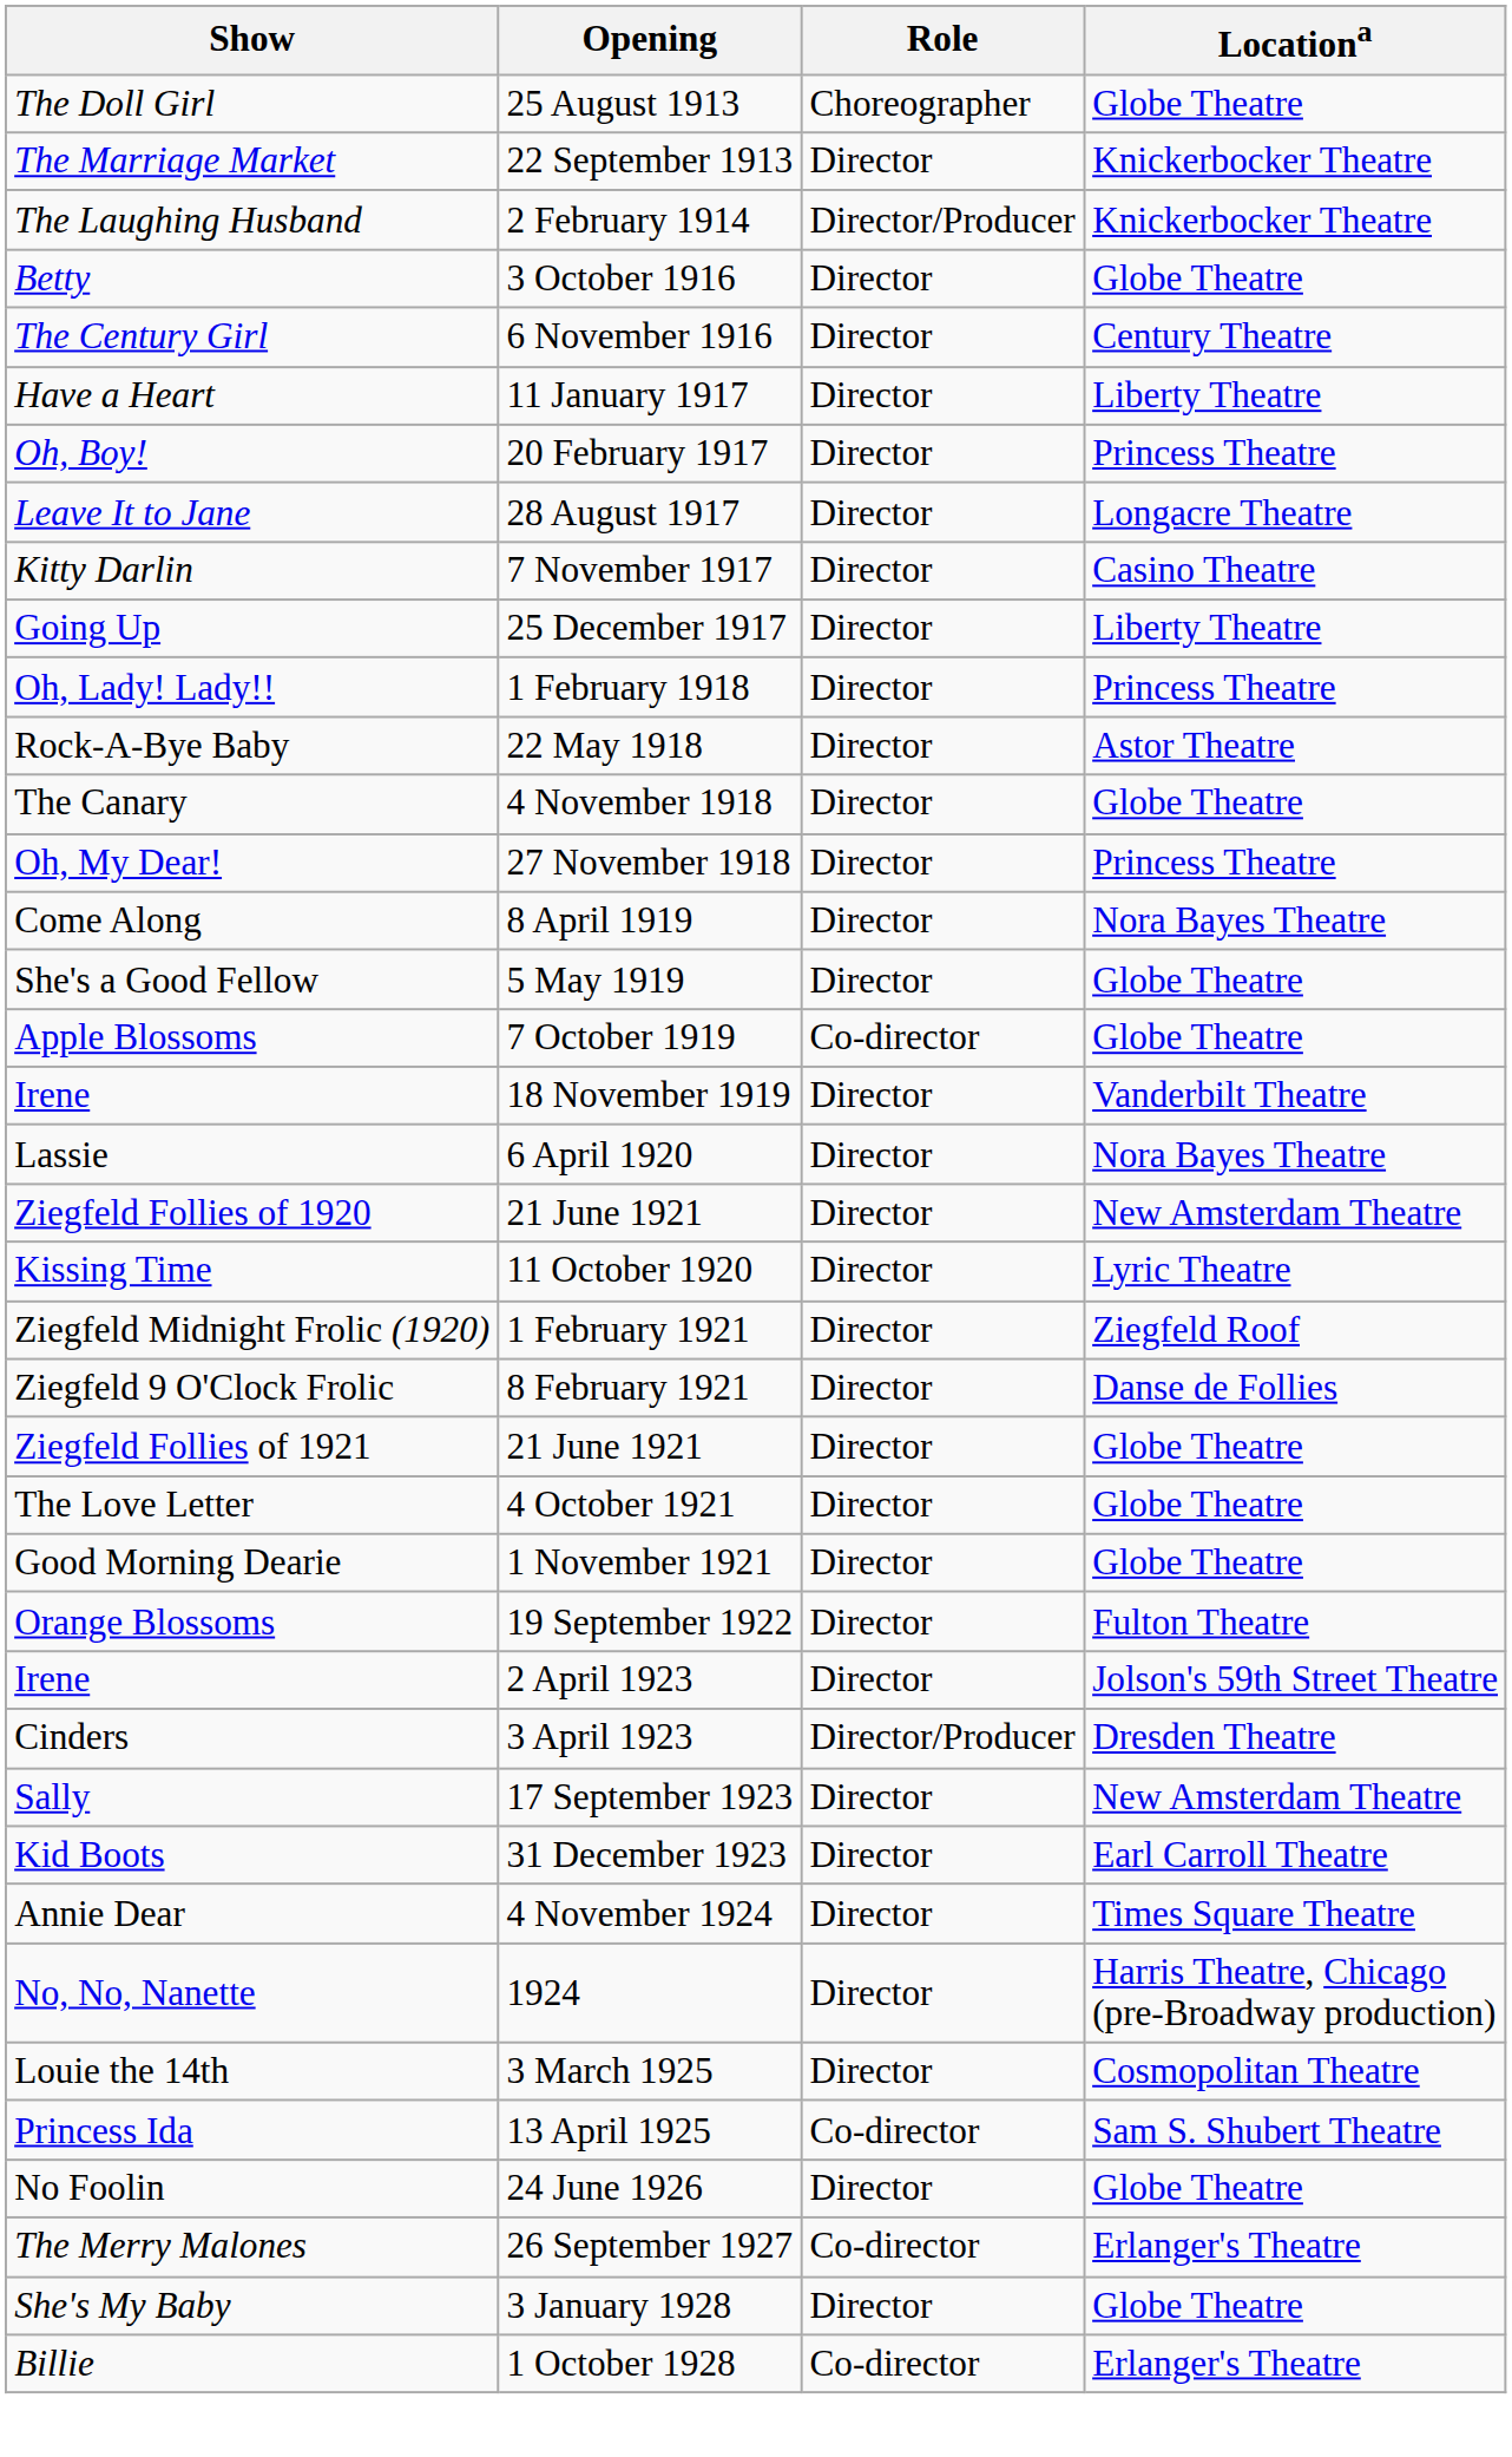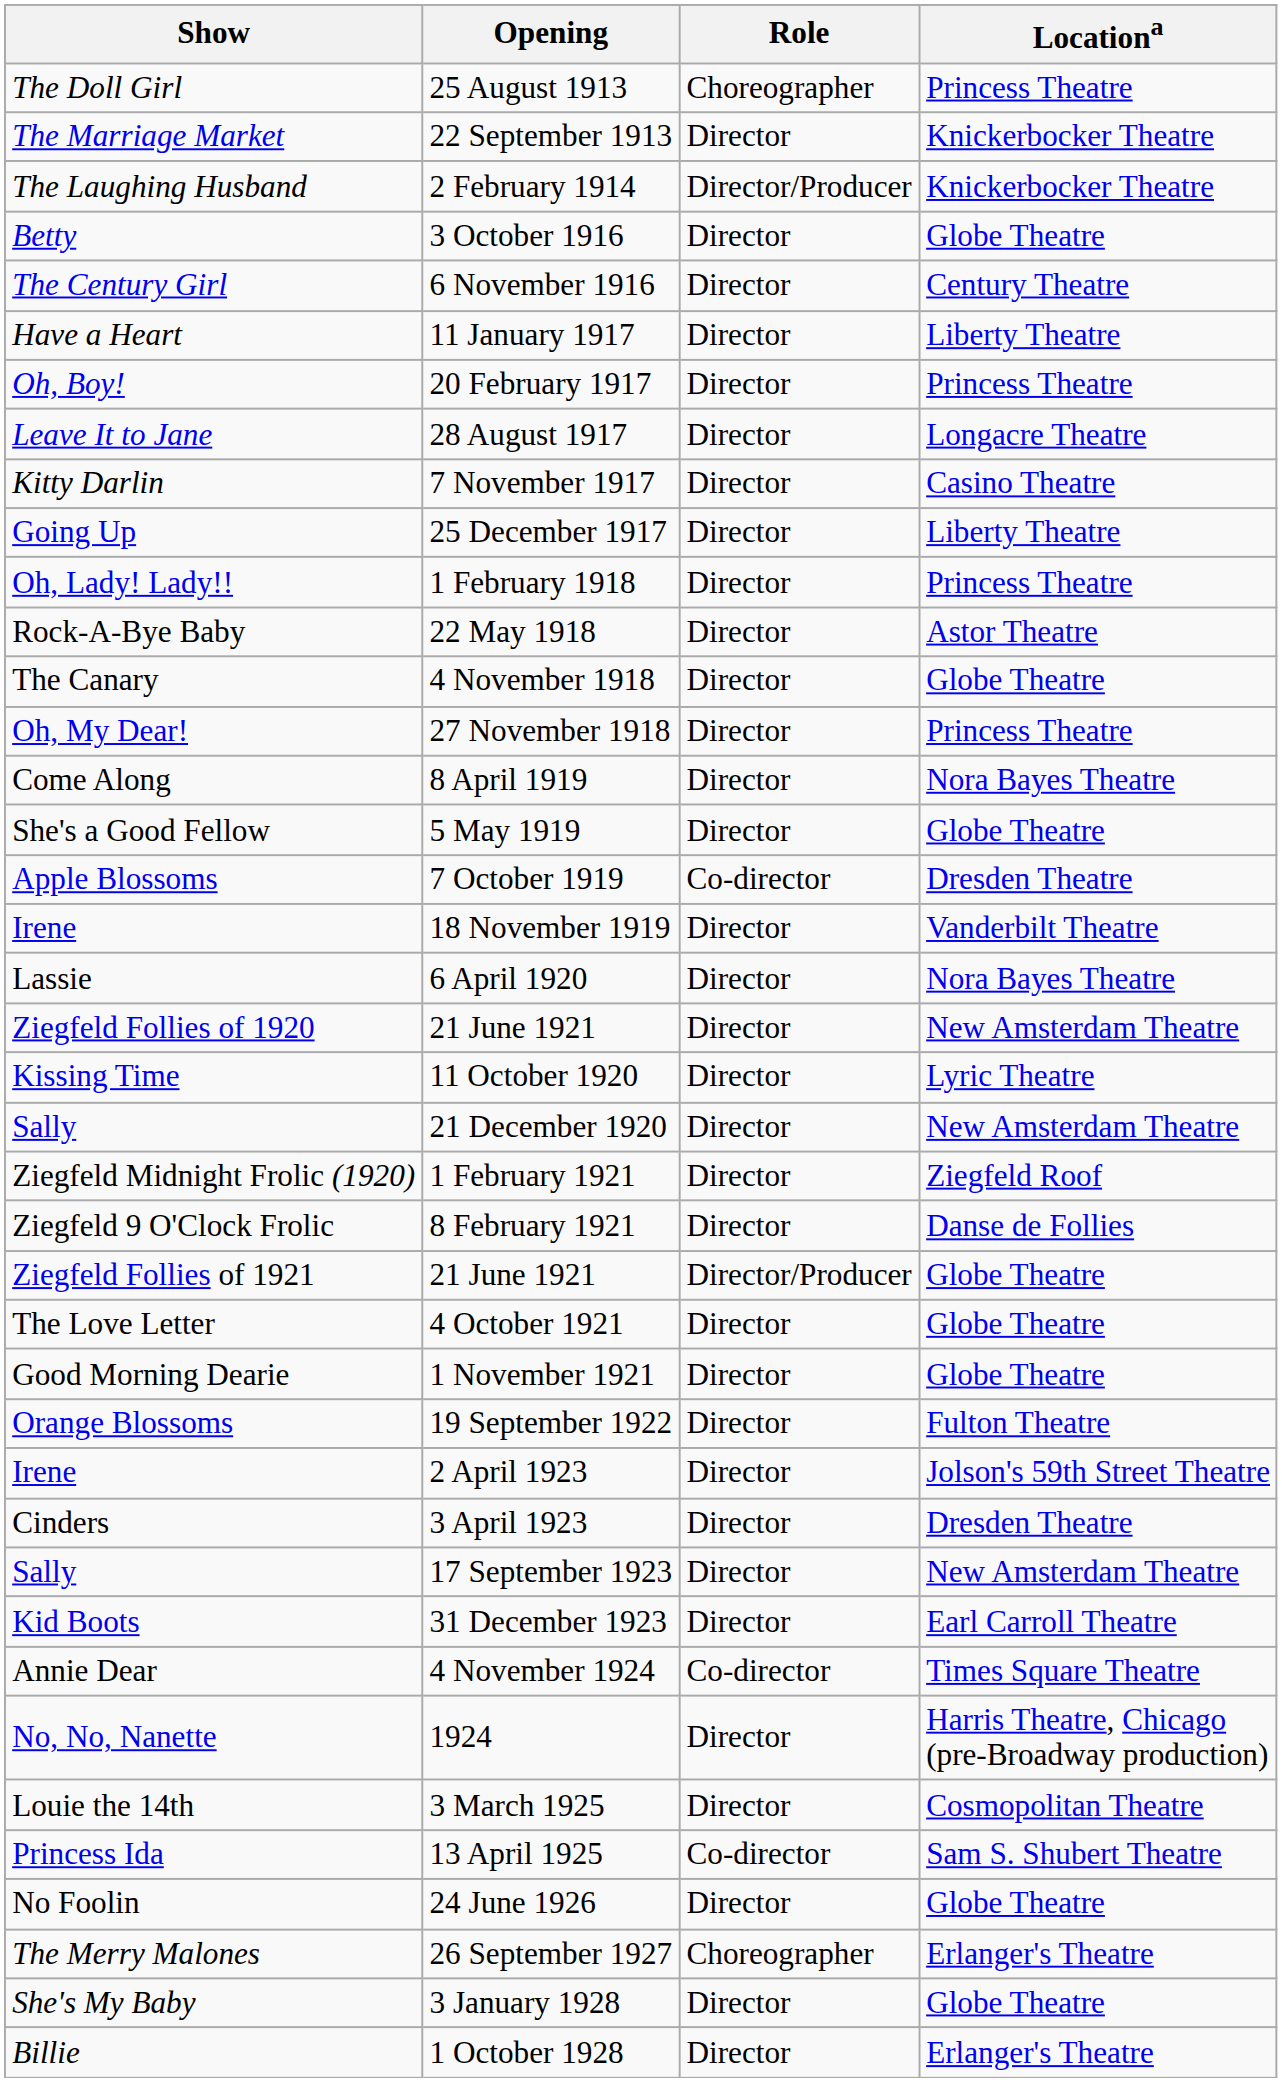 <table class="wikitable">
 <tr>
 <th>Show</th>
 <th>Opening</th>
 <th>Role</th>
 <th>Location<sup>a</sup></th>
 </tr>
 <tr>
 <td><em>The Doll Girl</em></td>
 <td>25 August 1913</td>
 <td>Choreographer</td>
-<td><a href='#'>Globe Theatre</a></td>
+<td><a href='#'>Princess Theatre</a></td>
 </tr>
 <tr>
 <td><em><a href='#'>The Marriage Market</a></em></td>
 <td>22 September 1913</td>
 <td>Director</td>
 <td><a href='#'>Knickerbocker Theatre</a></td>
 </tr>
 <tr>
 <td><em>The Laughing Husband</em></td>
 <td>2 February 1914</td>
 <td>Director/Producer</td>
 <td><a href='#'>Knickerbocker Theatre</a></td>
 </tr>
 <tr>
 <td><a href='#'><em>Betty</em></a></td>
 <td>3 October 1916</td>
 <td>Director</td>
 <td><a href='#'>Globe Theatre</a></td>
 </tr>
 <tr>
 <td><em><a href='#'>The Century Girl</a></em></td>
 <td>6 November 1916</td>
 <td>Director</td>
 <td><a href='#'>Century Theatre</a></td>
 </tr>
 <tr>
 <td><em>Have a Heart</em></td>
 <td>11 January 1917</td>
 <td>Director</td>
 <td><a href='#'>Liberty Theatre</a></td>
 </tr>
 <tr>
 <td><em><a href='#'>Oh, Boy!</a></em></td>
 <td>20 February 1917</td>
 <td>Director</td>
 <td><a href='#'>Princess Theatre</a></td>
 </tr>
 <tr>
 <td><em><a href='#'>Leave It to Jane</a></em></td>
 <td>28 August 1917</td>
 <td>Director</td>
 <td><a href='#'>Longacre Theatre</a></td>
 </tr>
 <tr>
 <td><em>Kitty Darlin<strong></td>
 <td>7 November 1917</td>
 <td>Director</td>
 <td><a href='#'>Casino Theatre</a></td>
 </tr>
 <tr>
 <td></em><a href='#'>Going Up</a><em></td>
 <td>25 December 1917</td>
 <td>Director</td>
 <td><a href='#'>Liberty Theatre</a></td>
 </tr>
 <tr>
 <td></em><a href='#'>Oh, Lady! Lady!!</a><em></td>
 <td>1 February 1918</td>
 <td>Director</td>
 <td><a href='#'>Princess Theatre</a></td>
 </tr>
 <tr>
 <td></em>Rock-A-Bye Baby<em></td>
 <td>22 May 1918</td>
 <td>Director</td>
 <td><a href='#'>Astor Theatre</a></td>
 </tr>
 <tr>
 <td></em>The Canary<em></td>
 <td>4 November 1918</td>
 <td>Director</td>
 <td><a href='#'>Globe Theatre</a></td>
 </tr>
 <tr>
 <td></em><a href='#'>Oh, My Dear!</a><em></td>
 <td>27 November 1918</td>
 <td>Director</td>
 <td><a href='#'>Princess Theatre</a></td>
 </tr>
 <tr>
 <td></em>Come Along<em></td>
 <td>8 April 1919</td>
 <td>Director</td>
 <td><a href='#'>Nora Bayes Theatre</a></td>
 </tr>
 <tr>
 <td></em>She's a Good Fellow<em></td>
 <td>5 May 1919</td>
 <td>Director</td>
 <td><a href='#'>Globe Theatre</a></td>
 </tr>
 <tr>
 <td></em><a href='#'>Apple Blossoms</a><em></td>
 <td>7 October 1919</td>
 <td>Co-director</td>
-<td><a href='#'>Globe Theatre</a></td>
+<td><a href='#'>Dresden Theatre</a></td>
 </tr>
 <tr>
 <td></em><a href='#'>Irene</a><em></td>
 <td>18 November 1919</td>
 <td>Director</td>
 <td><a href='#'>Vanderbilt Theatre</a></td>
 </tr>
 <tr>
 <td></em>Lassie<em></td>
 <td>6 April 1920</td>
 <td>Director</td>
 <td><a href='#'>Nora Bayes Theatre</a></td>
 </tr>
 <tr>
 <td></em><a href='#'>Ziegfeld Follies of 1920</a><em></td>
 <td>21 June 1921</td>
 <td>Director</td>
 <td><a href='#'>New Amsterdam Theatre</a></td>
 </tr>
 <tr>
 <td></em><a href='#'>Kissing Time</a><em></td>
 <td>11 October 1920</td>
 <td>Director</td>
 <td><a href='#'>Lyric Theatre</a></td>
 </tr>
 <tr>
+<td></em><a href='#'>Sally</a><em></td>
+<td>21 December 1920</td>
+<td>Director</td>
+<td><a href='#'>New Amsterdam Theatre</a></td>
+</tr>
+<tr>
 <td></em>Ziegfeld Midnight Frolic<em> (1920)</td>
 <td>1 February 1921</td>
 <td>Director</td>
 <td><a href='#'>Ziegfeld Roof</a></td>
 </tr>
 <tr>
 <td></em>Ziegfeld 9 O'Clock Frolic<em></td>
 <td>8 February 1921</td>
 <td>Director</td>
 <td><a href='#'>Danse de Follies</a></td>
 </tr>
 <tr>
 <td></em><a href='#'>Ziegfeld Follies</a> of 1921<em></td>
 <td>21 June 1921</td>
-<td>Director</td>
+<td>Director/Producer</td>
 <td><a href='#'>Globe Theatre</a></td>
 </tr>
 <tr>
 <td></em>The Love Letter<em></td>
 <td>4 October 1921</td>
 <td>Director</td>
 <td><a href='#'>Globe Theatre</a></td>
 </tr>
 <tr>
 <td></em>Good Morning Dearie<em></td>
 <td>1 November 1921</td>
 <td>Director</td>
 <td><a href='#'>Globe Theatre</a></td>
 </tr>
 <tr>
 <td></em><a href='#'>Orange Blossoms</a><em></td>
 <td>19 September 1922</td>
 <td>Director</td>
 <td><a href='#'>Fulton Theatre</a></td>
 </tr>
 <tr>
 <td></em><a href='#'>Irene</a><em></td>
 <td>2 April 1923</td>
 <td>Director</td>
 <td><a href='#'>Jolson's 59th Street Theatre</a></td>
 </tr>
 <tr>
 <td></em>Cinders<em></td>
 <td>3 April 1923</td>
-<td>Director/Producer</td>
+<td>Director</td>
 <td><a href='#'>Dresden Theatre</a></td>
 </tr>
 <tr>
 <td></em><a href='#'>Sally</a><em></td>
 <td>17 September 1923</td>
 <td>Director</td>
 <td><a href='#'>New Amsterdam Theatre</a></td>
 </tr>
 <tr>
 <td></em><a href='#'>Kid Boots</a><em></td>
 <td>31 December 1923</td>
 <td>Director</td>
 <td><a href='#'>Earl Carroll Theatre</a></td>
 </tr>
 <tr>
 <td></em>Annie Dear<em></td>
 <td>4 November 1924</td>
-<td>Director</td>
+<td>Co-director</td>
 <td><a href='#'>Times Square Theatre</a></td>
 </tr>
 <tr>
 <td></em><a href='#'>No, No, Nanette</a><em></td>
 <td>1924</td>
 <td>Director</td>
 <td><a href='#'>Harris Theatre</a>, <a href='#'>Chicago</a><br>(pre-Broadway production)</td>
 </tr>
 <tr>
 <td></em>Louie the 14th<em></td>
 <td>3 March 1925</td>
 <td>Director</td>
 <td><a href='#'>Cosmopolitan Theatre</a></td>
 </tr>
 <tr>
 <td></em><a href='#'>Princess Ida</a><em></td>
 <td>13 April 1925</td>
 <td>Co-director</td>
 <td><a href='#'>Sam S. Shubert Theatre</a></td>
 </tr>
 <tr>
 <td></em>No Foolin</strong></td>
 <td>24 June 1926</td>
 <td>Director</td>
 <td><a href='#'>Globe Theatre</a></td>
 </tr>
 <tr>
 <td><em>The Merry Malones</em></td>
 <td>26 September 1927</td>
-<td>Co-director</td>
+<td>Choreographer</td>
 <td><a href='#'>Erlanger's Theatre</a></td>
 </tr>
 <tr>
 <td><em>She's My Baby</em></td>
 <td>3 January 1928</td>
 <td>Director</td>
 <td><a href='#'>Globe Theatre</a></td>
 </tr>
 <tr>
 <td><em>Billie</em></td>
 <td>1 October 1928</td>
-<td>Co-director</td>
+<td>Director</td>
 <td><a href='#'>Erlanger's Theatre</a></td>
 </tr>
 </table>
